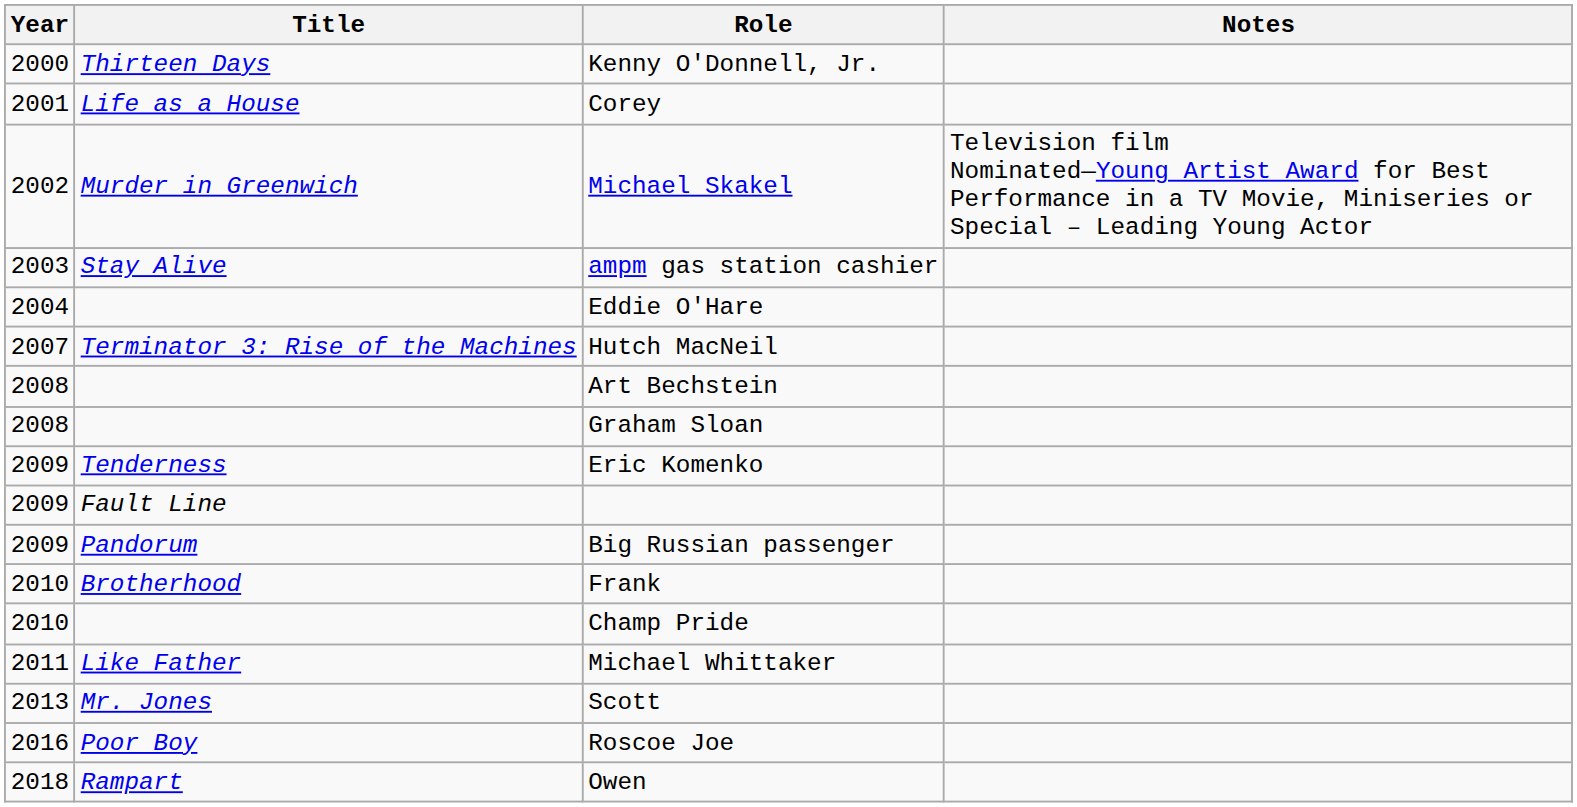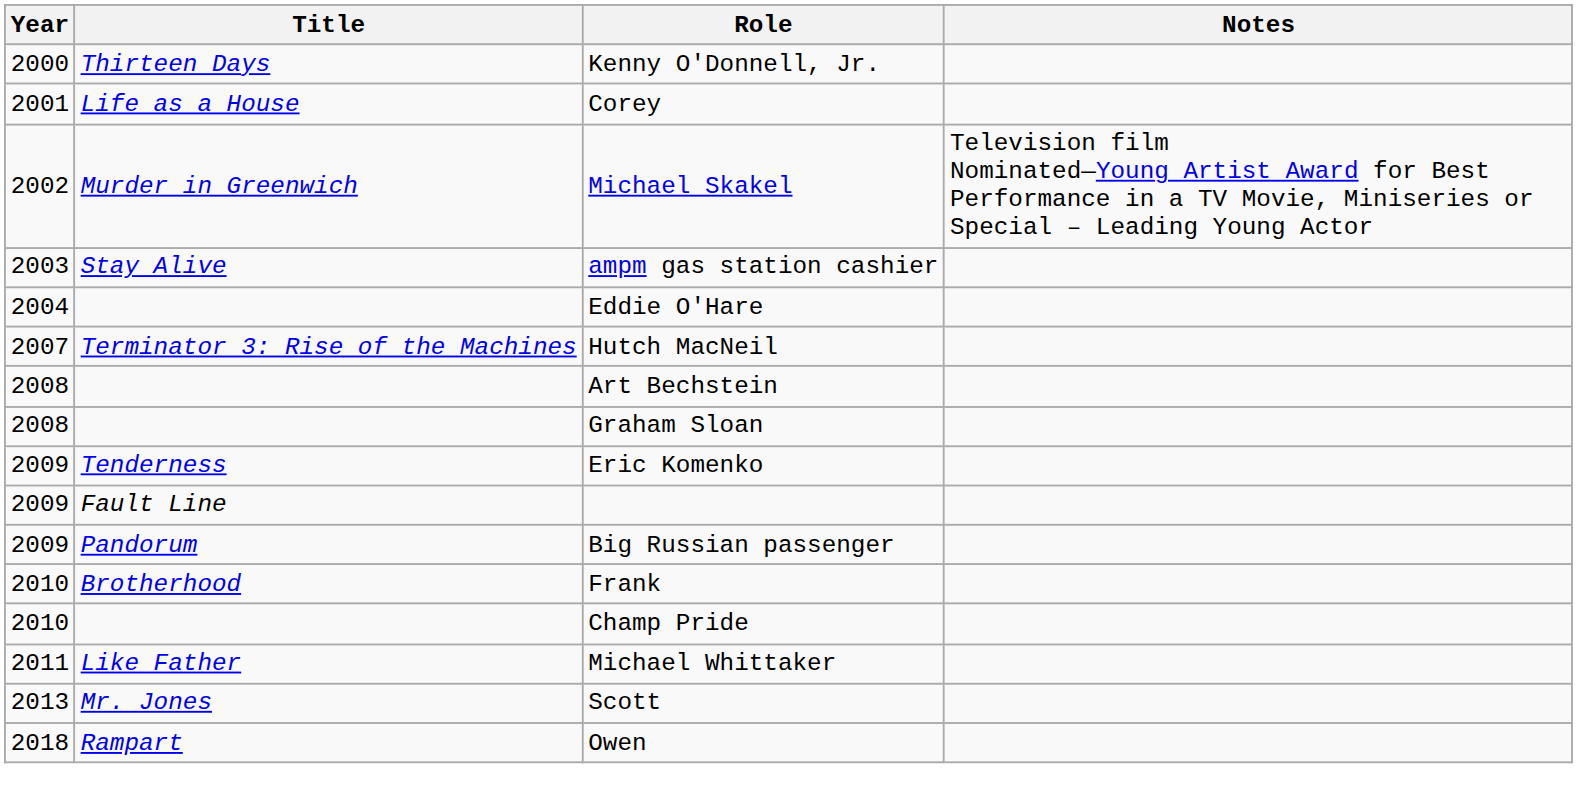 <table class="wikitable sortable">
 <tr>
 <th>Year</th>
 <th>Title</th>
 <th>Role</th>
 <th class="unsortable" width="330">Notes</th>
 </tr>
 <tr>
 <td>2000</td>
 <td><em><a href='#'>Thirteen Days</a></em></td>
 <td>Kenny O'Donnell, Jr.</td>
 <td></td>
 </tr>
 <tr>
 <td>2001</td>
 <td><em><a href='#'>Life as a House</a></em></td>
 <td>Corey</td>
 <td></td>
 </tr>
 <tr>
 <td>2002</td>
 <td><em><a href='#'>Murder in Greenwich</a></em></td>
 <td><a href='#'>Michael Skakel</a></td>
 <td>Television film<br>Nominated—<a href='#'>Young Artist Award</a> for Best Performance in a TV Movie, Miniseries or Special – Leading Young Actor</td>
 </tr>
 <tr>
 <td>2003</td>
 <td><em><a href='#'>Stay Alive</a></em></td>
 <td><a href='#'>ampm</a> gas station cashier</td>
 <td></td>
 </tr>
 <tr>
 <td>2004</td>
 <td><em></em></td>
 <td>Eddie O'Hare</td>
 <td></td>
 </tr>
 <tr>
 <td>2007</td>
 <td><em><a href='#'>Terminator 3: Rise of the Machines</a></em></td>
 <td>Hutch MacNeil</td>
 <td></td>
 </tr>
 <tr>
 <td>2008</td>
 <td><em></em></td>
 <td>Art Bechstein</td>
 <td></td>
 </tr>
 <tr>
 <td>2008</td>
 <td><em></em></td>
 <td>Graham Sloan</td>
 <td></td>
 </tr>
 <tr>
 <td>2009</td>
 <td><em><a href='#'>Tenderness</a></em></td>
 <td>Eric Komenko</td>
 <td></td>
 </tr>
 <tr>
 <td>2009</td>
 <td><em>Fault Line</em></td>
 <td></td>
 <td></td>
 </tr>
 <tr>
 <td>2009</td>
 <td><em><a href='#'>Pandorum</a></em></td>
 <td>Big Russian passenger</td>
 <td></td>
 </tr>
 <tr>
 <td>2010</td>
 <td><em><a href='#'>Brotherhood</a></em></td>
 <td>Frank</td>
 <td></td>
 </tr>
 <tr>
 <td>2010</td>
 <td><em></em></td>
 <td>Champ Pride</td>
 <td></td>
 </tr>
 <tr>
 <td>2011</td>
 <td><em><a href='#'>Like Father</a></em></td>
 <td>Michael Whittaker</td>
 <td></td>
 </tr>
 <tr>
 <td>2013</td>
 <td><em><a href='#'>Mr. Jones</a></em></td>
 <td>Scott</td>
 <td></td>
 </tr>
 <tr>
-<td>2016</td>
-<td><em><a href='#'>Poor Boy</a></em></td>
-<td>Roscoe Joe</td>
-<td></td>
-</tr>
-<tr>
 <td>2018</td>
 <td><em><a href='#'>Rampart</a></em></td>
 <td>Owen</td>
 <td></td>
 </tr>
 </table>
